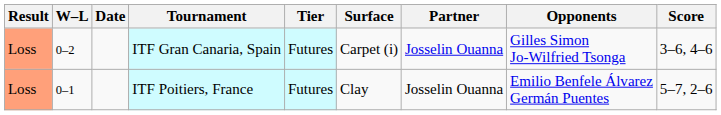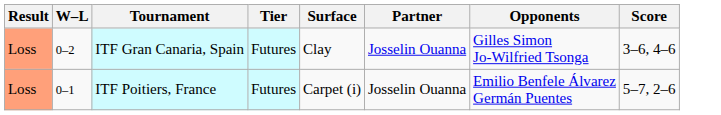 <table class="sortable wikitable">
 <tr>
 <th>Result</th>
 <th class=unsortable>W–L</th>
-<th>Date</th>
 <th>Tournament</th>
 <th>Tier</th>
 <th>Surface</th>
 <th>Partner</th>
 <th>Opponents</th>
 <th class="unsortable">Score</th>
 </tr>
 <tr>
 <td bgcolor="FFA07A">Loss</td>
 <td><small>0–2</small></td>
-<td></td>
 <td style="background:#CFFCFF">ITF Gran Canaria, Spain</td>
 <td style="background:#CFFCFF">Futures</td>
-<td>Carpet (i)</td>
+<td>Clay</td>
 <td> <a href='#'>Josselin Ouanna</a></td>
 <td> <a href='#'>Gilles Simon</a><br> <a href='#'>Jo-Wilfried Tsonga</a></td>
 <td>3–6, 4–6</td>
 </tr>
 <tr>
 <td bgcolor="FFA07A">Loss</td>
 <td><small>0–1</small></td>
-<td></td>
 <td style="background:#CFFCFF">ITF Poitiers, France</td>
 <td style="background:#CFFCFF">Futures</td>
-<td>Clay</td>
+<td>Carpet (i)</td>
 <td> Josselin Ouanna</td>
 <td> <a href='#'>Emilio Benfele Álvarez</a><br> <a href='#'>Germán Puentes</a></td>
 <td>5–7, 2–6</td>
 </tr>
 </table>
